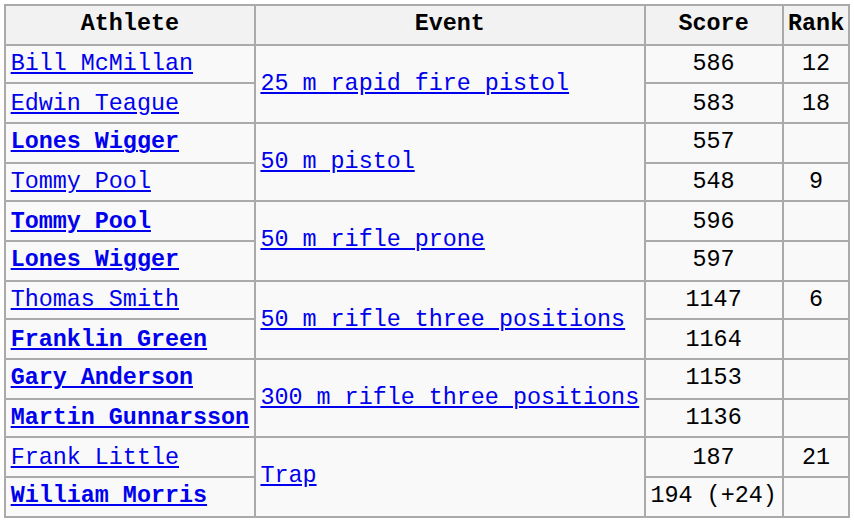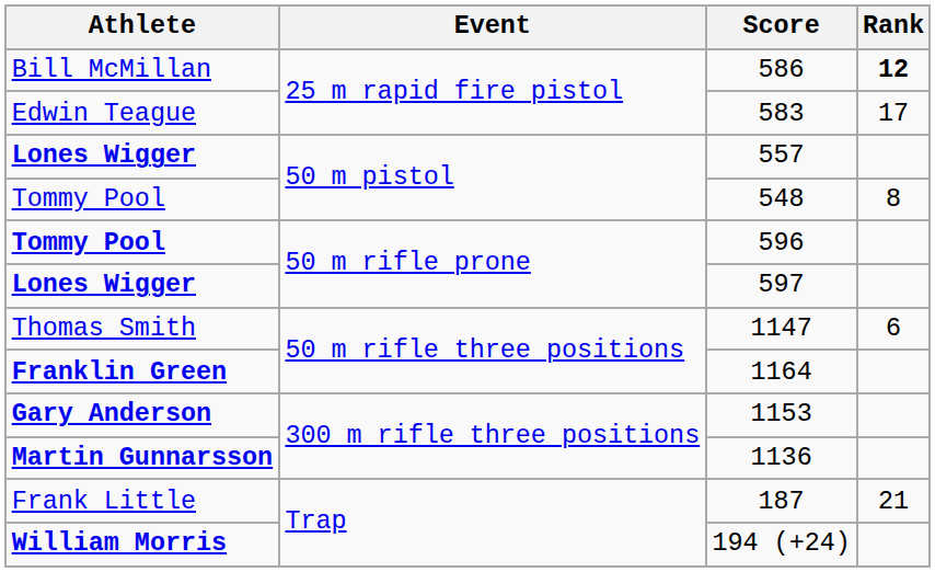 <table class=wikitable style=font-size:90%;text-align:center>
 <tr>
 <th>Athlete</th>
 <th>Event</th>
 <th>Score</th>
 <th>Rank</th>
 </tr>
 <tr>
 <td align=left><a href='#'>Bill McMillan</a></td>
 <td align=left rowspan=2><a href='#'>25 m rapid fire pistol</a></td>
 <td>586</td>
-<td>12</td>
+<td><strong>12</strong></td>
 </tr>
 <tr>
 <td align=left><a href='#'>Edwin Teague</a></td>
 <td>583</td>
-<td>18</td>
+<td>17</td>
 </tr>
 <tr>
 <td align=left><strong><a href='#'>Lones Wigger</a></strong></td>
 <td align=left rowspan=2><a href='#'>50 m pistol</a></td>
 <td>557</td>
 <td></td>
 </tr>
 <tr>
 <td align=left><a href='#'>Tommy Pool</a></td>
 <td>548</td>
-<td>9</td>
+<td>8</td>
 </tr>
 <tr>
 <td align=left><strong><a href='#'>Tommy Pool</a></strong></td>
 <td align=left rowspan=2><a href='#'>50 m rifle prone</a></td>
 <td>596</td>
 <td></td>
 </tr>
 <tr>
 <td align=left><strong><a href='#'>Lones Wigger</a></strong></td>
 <td>597</td>
 <td></td>
 </tr>
 <tr>
 <td align=left><a href='#'>Thomas Smith</a></td>
 <td align=left rowspan=2><a href='#'>50 m rifle three positions</a></td>
 <td>1147</td>
 <td>6</td>
 </tr>
 <tr>
 <td align=left><strong><a href='#'>Franklin Green</a></strong></td>
 <td>1164</td>
 <td></td>
 </tr>
 <tr>
 <td align=left><strong><a href='#'>Gary Anderson</a></strong></td>
 <td align=left rowspan=2><a href='#'>300 m rifle three positions</a></td>
 <td>1153 <strong></strong></td>
 <td></td>
 </tr>
 <tr>
 <td align=left><strong><a href='#'>Martin Gunnarsson</a></strong></td>
 <td>1136</td>
 <td></td>
 </tr>
 <tr>
 <td align=left><a href='#'>Frank Little</a></td>
 <td align=left rowspan=2><a href='#'>Trap</a></td>
 <td>187</td>
 <td>21</td>
 </tr>
 <tr>
 <td align=left><strong><a href='#'>William Morris</a></strong></td>
 <td>194 (+24)</td>
 <td></td>
 </tr>
 </table>
